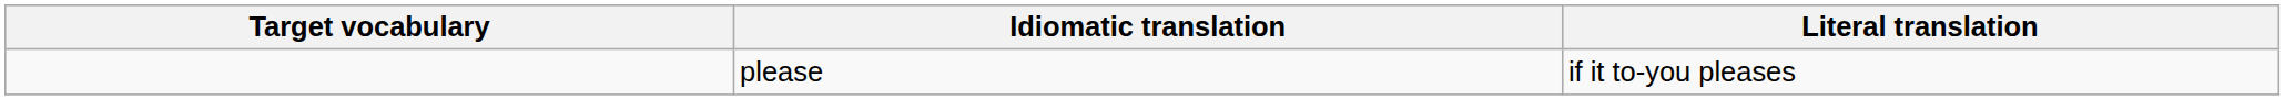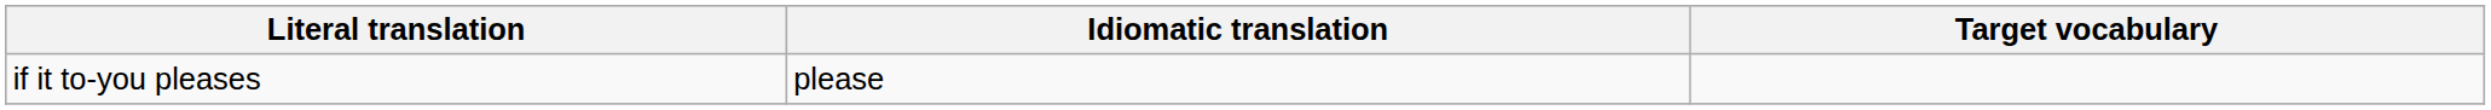 <table class="wikitable" style="text-align:left; width:65%">
 <tr>
+<th scope="col">Literal translation</th>
+<th scope="col">Idiomatic translation</th>
 <th scope="col">Target vocabulary</th>
-<th scope="col">Idiomatic translation</th>
-<th scope="col">Literal translation</th>
 </tr>
 <tr>
+<td>if it to-you pleases</td>
+<td>please</td>
 <td></td>
-<td>please</td>
-<td>if it to-you pleases</td>
 </tr>
 </table>
